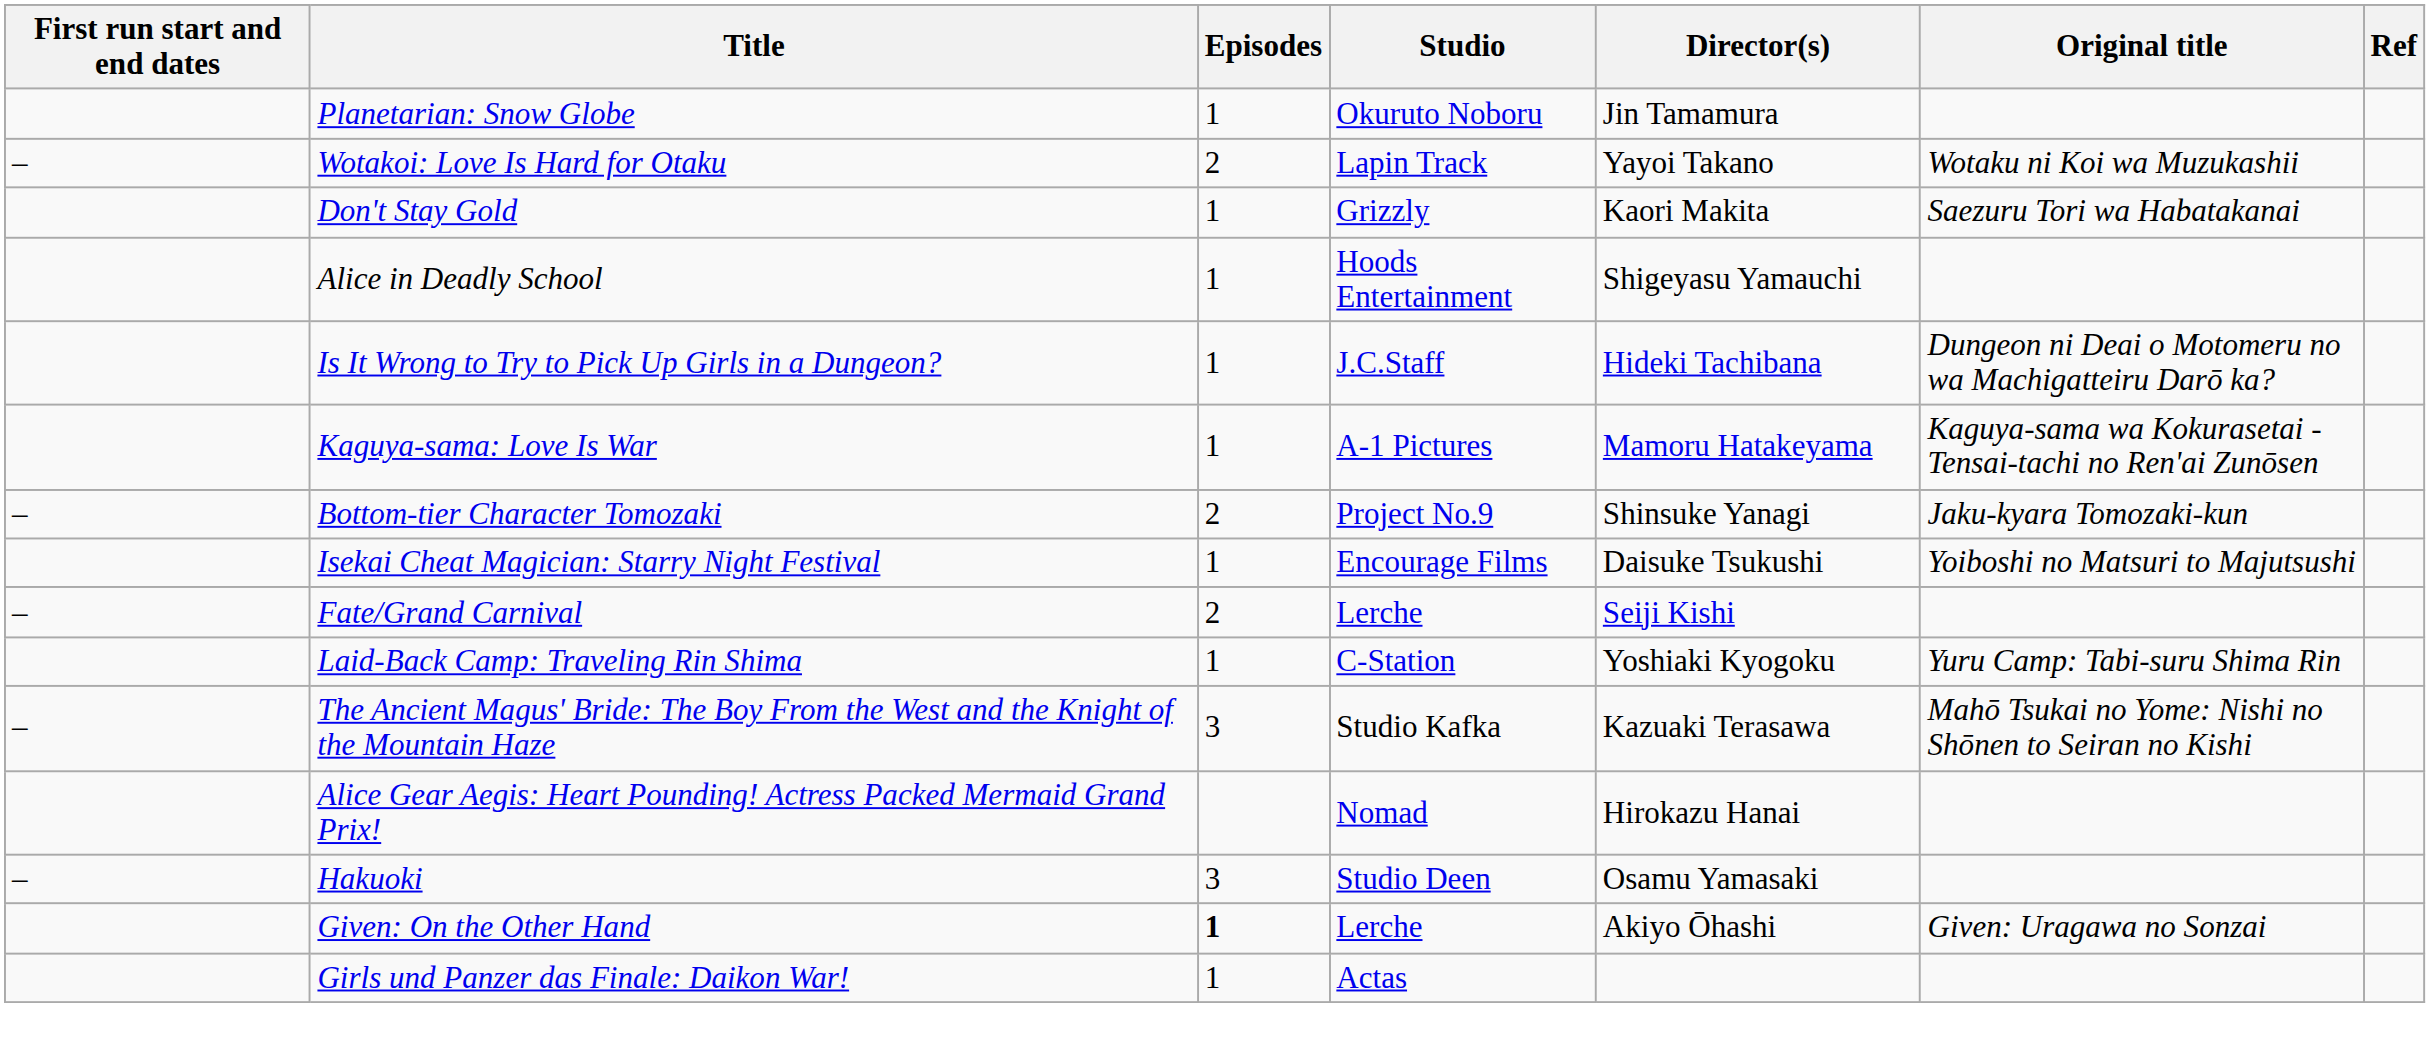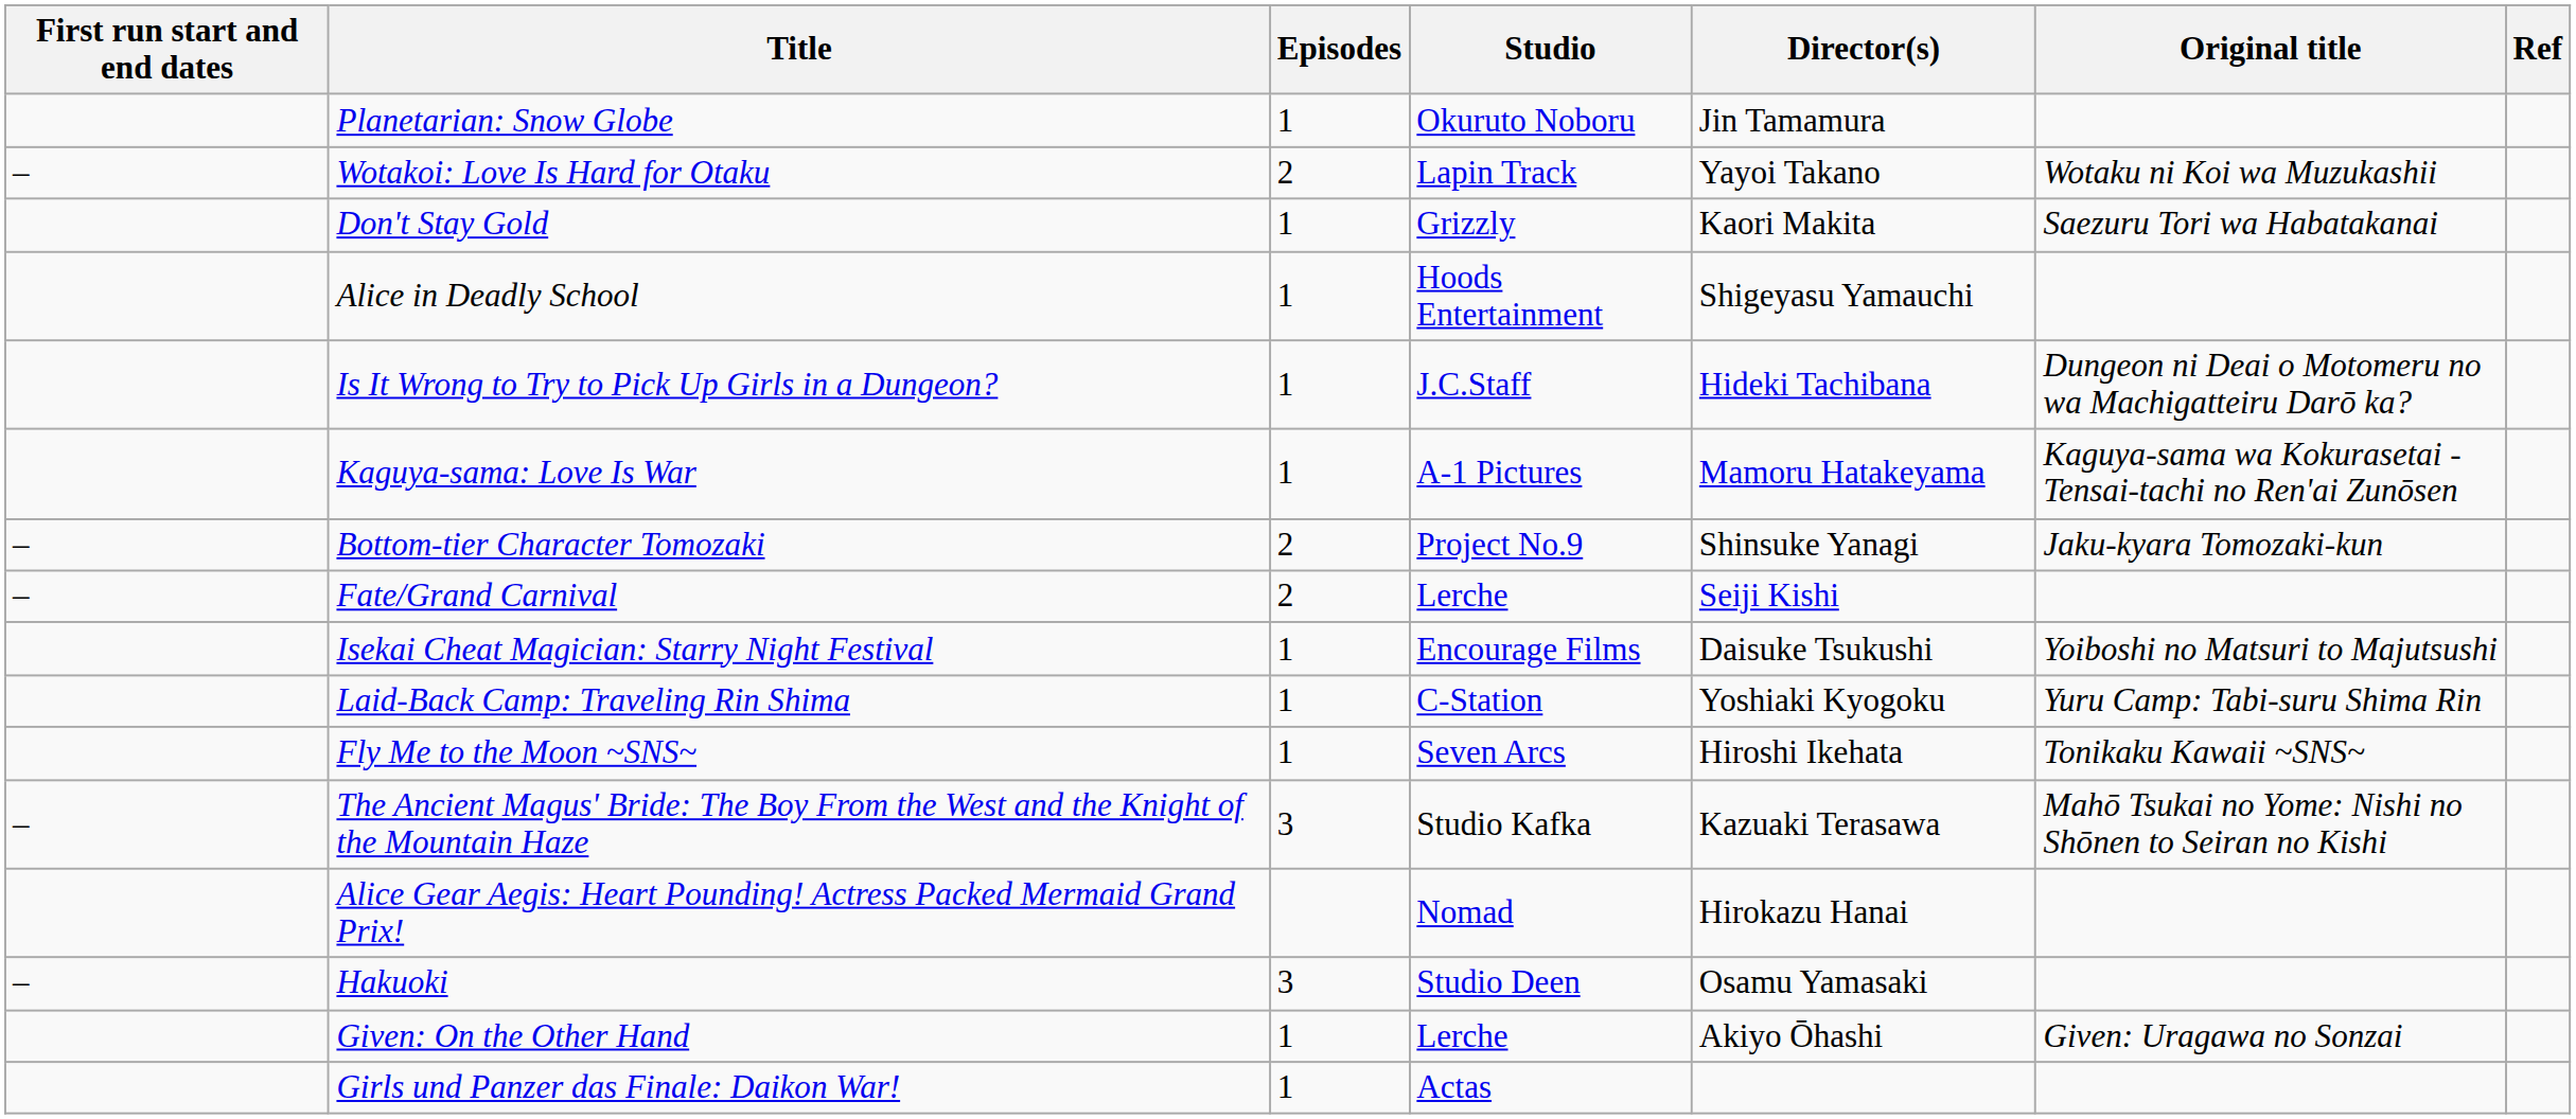 <table class="wikitable sortable">
 <tr>
 <th data-sort- type="text" style="width:150px;">First run start and end dates</th>
 <th style="width:450px;">Title</th>
 <th data-sort- type="text" style="width:10px;">Episodes</th>
 <th data-sort- type="text" style="width:130px;">Studio</th>
 <th data-sort- type="text" style="width:160px;">Director(s)</th>
 <th>Original title</th>
 <th class="unsortable" style="width:5px;">Ref</th>
 </tr>
 <tr>
 <td></td>
 <td><em><a href='#'>Planetarian: Snow Globe</a></em></td>
 <td>1</td>
 <td><a href='#'>Okuruto Noboru</a></td>
 <td>Jin Tamamura</td>
 <td></td>
 <td></td>
 </tr>
 <tr>
 <td> – </td>
 <td><em><a href='#'>Wotakoi: Love Is Hard for Otaku</a></em></td>
 <td>2</td>
 <td><a href='#'>Lapin Track</a></td>
 <td>Yayoi Takano</td>
 <td><em>Wotaku ni Koi wa Muzukashii</em></td>
 <td></td>
 </tr>
 <tr>
 <td></td>
 <td><em><a href='#'>Don't Stay Gold</a></em></td>
 <td>1</td>
 <td><a href='#'>Grizzly</a></td>
 <td>Kaori Makita</td>
 <td><em>Saezuru Tori wa Habatakanai</em></td>
 <td></td>
 </tr>
 <tr>
 <td></td>
 <td><em>Alice in Deadly School</em></td>
 <td>1</td>
 <td><a href='#'>Hoods Entertainment</a></td>
 <td>Shigeyasu Yamauchi</td>
 <td></td>
 <td></td>
 </tr>
 <tr>
 <td></td>
 <td><em><a href='#'>Is It Wrong to Try to Pick Up Girls in a Dungeon?</a></em></td>
 <td>1</td>
 <td><a href='#'>J.C.Staff</a></td>
 <td><a href='#'>Hideki Tachibana</a></td>
 <td><em>Dungeon ni Deai o Motomeru no wa Machigatteiru Darō ka?</em></td>
 <td></td>
 </tr>
 <tr>
 <td></td>
 <td><em><a href='#'>Kaguya-sama: Love Is War</a></em></td>
 <td>1</td>
 <td><a href='#'>A-1 Pictures</a></td>
 <td><a href='#'>Mamoru Hatakeyama</a></td>
 <td><em>Kaguya-sama wa Kokurasetai - Tensai-tachi no Ren'ai Zunōsen</em></td>
 <td></td>
 </tr>
 <tr>
 <td> – </td>
 <td><em><a href='#'>Bottom-tier Character Tomozaki</a></em></td>
 <td>2</td>
 <td><a href='#'>Project No.9</a></td>
 <td>Shinsuke Yanagi</td>
 <td><em>Jaku-kyara Tomozaki-kun</em></td>
 <td></td>
 </tr>
 <tr>
-<td></td>
-<td><em><a href='#'>Isekai Cheat Magician: Starry Night Festival</a></em></td>
-<td>1</td>
-<td><a href='#'>Encourage Films</a></td>
-<td>Daisuke Tsukushi</td>
-<td><em>Yoiboshi no Matsuri to Majutsushi</em></td>
-<td></td>
-</tr>
-<tr>
 <td> – </td>
 <td><em><a href='#'>Fate/Grand Carnival</a></em></td>
 <td>2</td>
 <td><a href='#'>Lerche</a></td>
 <td><a href='#'>Seiji Kishi</a></td>
 <td></td>
 <td></td>
 </tr>
 <tr>
 <td></td>
+<td><em><a href='#'>Isekai Cheat Magician: Starry Night Festival</a></em></td>
+<td>1</td>
+<td><a href='#'>Encourage Films</a></td>
+<td>Daisuke Tsukushi</td>
+<td><em>Yoiboshi no Matsuri to Majutsushi</em></td>
+<td></td>
+</tr>
+<tr>
+<td></td>
 <td><em><a href='#'>Laid-Back Camp: Traveling Rin Shima</a></em></td>
 <td>1</td>
 <td><a href='#'>C-Station</a></td>
 <td>Yoshiaki Kyogoku</td>
 <td><em>Yuru Camp: Tabi-suru Shima Rin</em></td>
+<td></td>
+</tr>
+<tr>
+<td></td>
+<td><em><a href='#'>Fly Me to the Moon ~SNS~</a></em></td>
+<td>1</td>
+<td><a href='#'>Seven Arcs</a></td>
+<td>Hiroshi Ikehata</td>
+<td><em>Tonikaku Kawaii ~SNS~</em></td>
 <td></td>
 </tr>
 <tr>
 <td> – </td>
 <td><em><a href='#'>The Ancient Magus' Bride: The Boy From the West and the Knight of the Mountain Haze</a></em></td>
 <td>3</td>
 <td>Studio Kafka</td>
 <td>Kazuaki Terasawa</td>
 <td><em>Mahō Tsukai no Yome: Nishi no Shōnen to Seiran no Kishi</em></td>
 <td></td>
 </tr>
 <tr>
 <td></td>
 <td><em><a href='#'>Alice Gear Aegis: Heart Pounding! Actress Packed Mermaid Grand Prix!</a></em></td>
 <td></td>
 <td><a href='#'>Nomad</a></td>
 <td>Hirokazu Hanai</td>
 <td></td>
 <td></td>
 </tr>
 <tr>
 <td> – </td>
 <td><em><a href='#'>Hakuoki</a></em></td>
 <td>3</td>
 <td><a href='#'>Studio Deen</a></td>
 <td>Osamu Yamasaki</td>
 <td></td>
 <td></td>
 </tr>
 <tr>
 <td></td>
 <td><em><a href='#'>Given: On the Other Hand</a></em></td>
-<td><strong>1</strong></td>
+<td>1</td>
 <td><a href='#'>Lerche</a></td>
 <td>Akiyo Ōhashi</td>
 <td><em>Given: Uragawa no Sonzai</em></td>
 <td></td>
 </tr>
 <tr>
 <td></td>
 <td><em><a href='#'>Girls und Panzer das Finale: Daikon War!</a></em></td>
 <td>1</td>
 <td><a href='#'>Actas</a></td>
 <td></td>
 <td></td>
 <td></td>
 </tr>
 </table>
